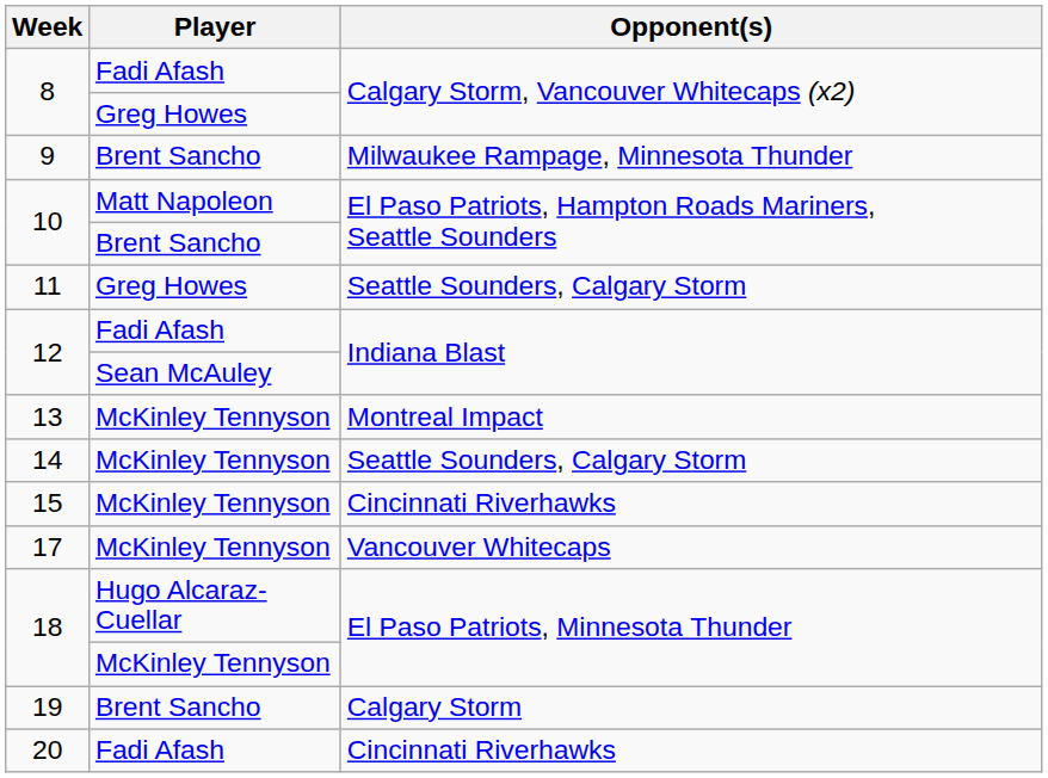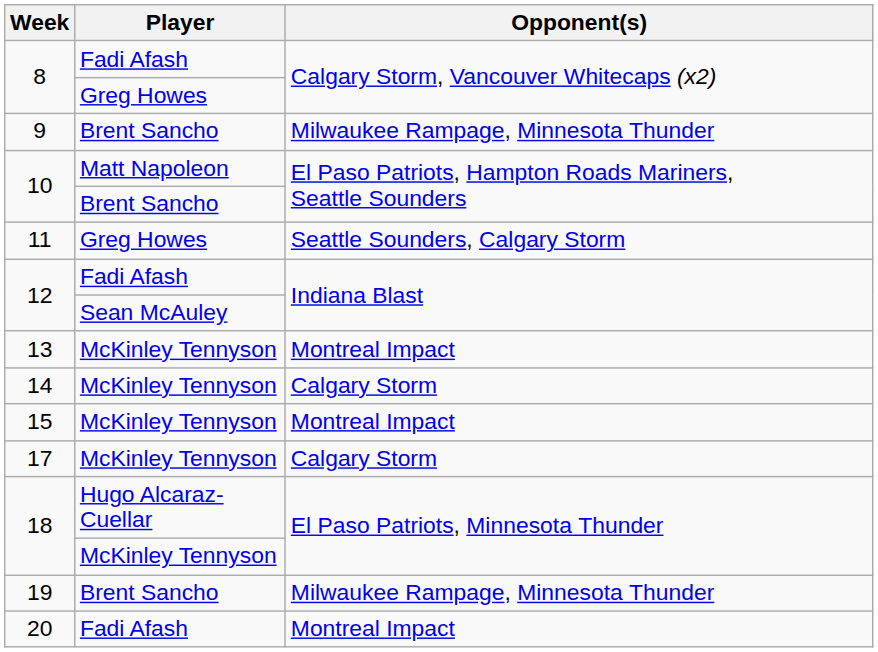 <table class=wikitable>
 <tr>
 <th>Week</th>
 <th>Player</th>
 <th>Opponent(s)</th>
 </tr>
 <tr>
 <td rowspan="2" align=center>8</td>
 <td> <a href='#'>Fadi Afash</a></td>
 <td rowspan="2"><a href='#'>Calgary Storm</a>, <a href='#'>Vancouver Whitecaps</a> <em>(x2)</em></td>
 </tr>
 <tr>
 <td> <a href='#'>Greg Howes</a></td>
 </tr>
 <tr>
 <td align=center>9</td>
 <td> <a href='#'>Brent Sancho</a></td>
 <td><a href='#'>Milwaukee Rampage</a>, <a href='#'>Minnesota Thunder</a></td>
 </tr>
 <tr>
 <td rowspan="2" align=center>10</td>
 <td> <a href='#'>Matt Napoleon</a></td>
 <td rowspan="2"><a href='#'>El Paso Patriots</a>, <a href='#'>Hampton Roads Mariners</a>, <a href='#'>Seattle Sounders</a></td>
 </tr>
 <tr>
 <td> <a href='#'>Brent Sancho</a></td>
 </tr>
 <tr>
 <td align=center>11</td>
 <td> <a href='#'>Greg Howes</a></td>
 <td><a href='#'>Seattle Sounders</a>, <a href='#'>Calgary Storm</a></td>
 </tr>
 <tr>
 <td rowspan="2" align=center>12</td>
 <td> <a href='#'>Fadi Afash</a></td>
 <td rowspan="2"><a href='#'>Indiana Blast</a></td>
 </tr>
 <tr>
 <td> <a href='#'>Sean McAuley</a></td>
 </tr>
 <tr>
 <td align=center>13</td>
 <td> <a href='#'>McKinley Tennyson</a></td>
 <td><a href='#'>Montreal Impact</a></td>
 </tr>
 <tr>
 <td align=center>14</td>
 <td> <a href='#'>McKinley Tennyson</a></td>
-<td><a href='#'>Seattle Sounders</a>, <a href='#'>Calgary Storm</a></td>
+<td><a href='#'>Calgary Storm</a></td>
 </tr>
 <tr>
 <td align=center>15</td>
 <td> <a href='#'>McKinley Tennyson</a></td>
-<td><a href='#'>Cincinnati Riverhawks</a></td>
+<td><a href='#'>Montreal Impact</a></td>
 </tr>
 <tr>
 <td align=center>17</td>
 <td> <a href='#'>McKinley Tennyson</a></td>
-<td><a href='#'>Vancouver Whitecaps</a></td>
+<td><a href='#'>Calgary Storm</a></td>
 </tr>
 <tr>
 <td rowspan="2" align=center>18</td>
 <td> <a href='#'>Hugo Alcaraz-Cuellar</a></td>
 <td rowspan="2"><a href='#'>El Paso Patriots</a>, <a href='#'>Minnesota Thunder</a></td>
 </tr>
 <tr>
 <td> <a href='#'>McKinley Tennyson</a></td>
 </tr>
 <tr>
 <td align=center>19</td>
 <td> <a href='#'>Brent Sancho</a></td>
-<td><a href='#'>Calgary Storm</a></td>
+<td><a href='#'>Milwaukee Rampage</a>, <a href='#'>Minnesota Thunder</a></td>
 </tr>
 <tr>
 <td align=center>20</td>
 <td> <a href='#'>Fadi Afash</a></td>
-<td><a href='#'>Cincinnati Riverhawks</a></td>
+<td><a href='#'>Montreal Impact</a></td>
 </tr>
 </table>
